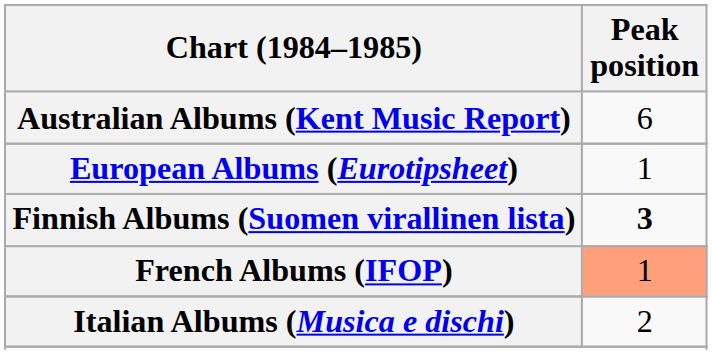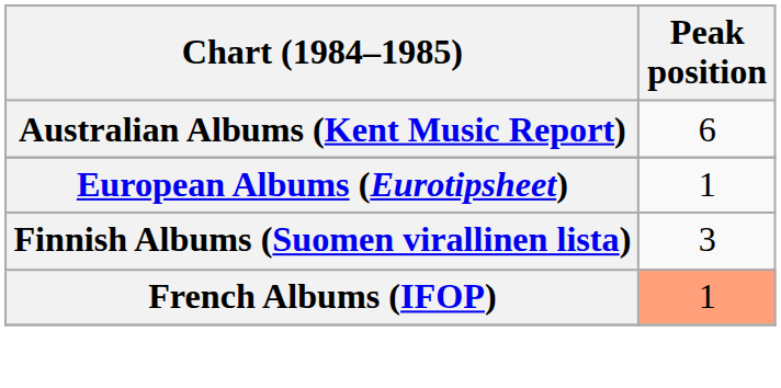 <table class="wikitable sortable plainrowheaders" style="text-align:center">
 <tr>
 <th scope="col">Chart (1984–1985)</th>
 <th scope="col">Peak<br>position</th>
 </tr>
 <tr>
 <th scope="row">Australian Albums (<a href='#'>Kent Music Report</a>)</th>
 <td>6</td>
 </tr>
 <tr>
 </tr>
 <tr>
 </tr>
 <tr>
 </tr>
 <tr>
 <th scope="row"><a href='#'>European Albums</a> (<em><a href='#'>Eurotipsheet</a></em>)</th>
 <td>1</td>
 </tr>
 <tr>
 <th scope="row">Finnish Albums (<a href='#'>Suomen virallinen lista</a>)</th>
-<td><strong>3</strong></td>
+<td>3</td>
 </tr>
 <tr>
 <th scope="row">French Albums (<a href='#'>IFOP</a>)</th>
 <td style="background: lightsalmon;">1</td>
 </tr>
 <tr>
-</tr>
-<tr>
-<th scope="row">Italian Albums (<em><a href='#'>Musica e dischi</a></em>)</th>
-<td>2</td>
 </tr>
 <tr>
 </tr>
 <tr>
 </tr>
 <tr>
 </tr>
 <tr>
 </tr>
 <tr>
 </tr>
 <tr>
 </tr>
 <tr>
 </tr>
 <tr>
 </tr>
 </table>
